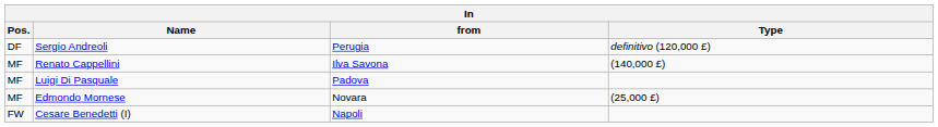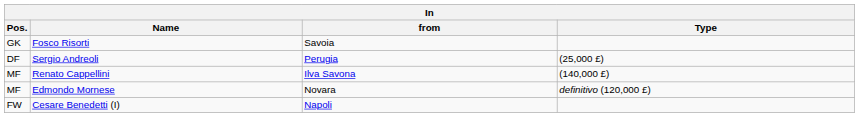 <table class="wikitable" style="font-size:90%;width:99%;">
 <tr>
 <th colspan="4">In</th>
 </tr>
 <tr>
 <th width=3%>Pos.</th>
 <th width=32%>Name</th>
 <th width=30%>from</th>
 <th width=35%>Type</th>
 </tr>
 <tr>
+<td>GK</td>
+<td><a href='#'>Fosco Risorti</a></td>
+<td>Savoia</td>
+<td></td>
+</tr>
+<tr>
 <td>DF</td>
 <td><a href='#'>Sergio Andreoli</a></td>
 <td><a href='#'>Perugia</a></td>
-<td><em>definitivo</em> (120,000 £)</td>
+<td>(25,000 £)</td>
 </tr>
 <tr>
 <td>MF</td>
 <td><a href='#'>Renato Cappellini</a></td>
 <td><a href='#'>Ilva Savona</a></td>
 <td>(140,000 £)</td>
 </tr>
 <tr>
 <td>MF</td>
-<td><a href='#'>Luigi Di Pasquale</a></td>
-<td><a href='#'>Padova</a></td>
-<td></td>
-</tr>
-<tr>
-<td>MF</td>
 <td><a href='#'>Edmondo Mornese</a></td>
 <td>Novara</td>
-<td>(25,000 £)</td>
+<td><em>definitivo</em> (120,000 £)</td>
 </tr>
 <tr>
 <td>FW</td>
 <td><a href='#'>Cesare Benedetti</a> (I)</td>
 <td><a href='#'>Napoli</a></td>
 <td></td>
 </tr>
 </table>
